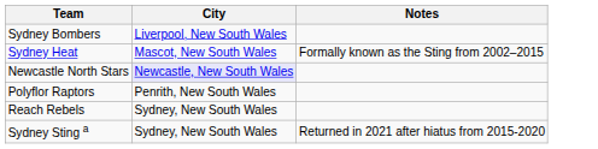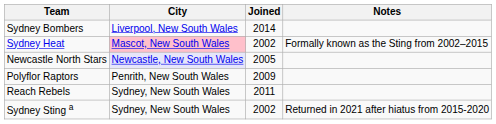 <table class="wikitable" text-align:left">
 <tr>
 <th>Team</th>
 <th>City</th>
+<th>Joined</th>
 <th>Notes</th>
 </tr>
 <tr>
 <td> Sydney Bombers</td>
 <td><a href='#'>Liverpool, New South Wales</a></td>
+<td align=center>2014</td>
 <td></td>
 </tr>
 <tr>
 <td> <a href='#'>Sydney Heat</a></td>
-<td><a href='#'>Mascot, New South Wales</a></td>
+<td style="background: pink;"><a href='#'>Mascot, New South Wales</a></td>
+<td align=center>2002</td>
 <td>Formally known as the Sting from 2002–2015</td>
 </tr>
 <tr>
 <td> Newcastle North Stars</td>
 <td style="background: lavender;"><a href='#'>Newcastle, New South Wales</a></td>
+<td align=center>2005</td>
 <td></td>
 </tr>
 <tr>
 <td> Polyflor Raptors</td>
 <td>Penrith, New South Wales</td>
+<td align=center>2009</td>
 <td></td>
 </tr>
 <tr>
 <td> Reach Rebels</td>
 <td>Sydney, New South Wales</td>
+<td align=center>2011</td>
 <td></td>
 </tr>
 <tr>
 <td> Sydney Sting <sup>a</sup></td>
 <td>Sydney, New South Wales</td>
+<td align=center>2002</td>
 <td>Returned in 2021 after hiatus from 2015-2020</td>
 </tr>
 </table>
